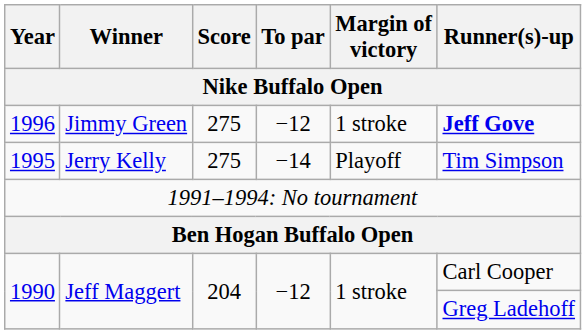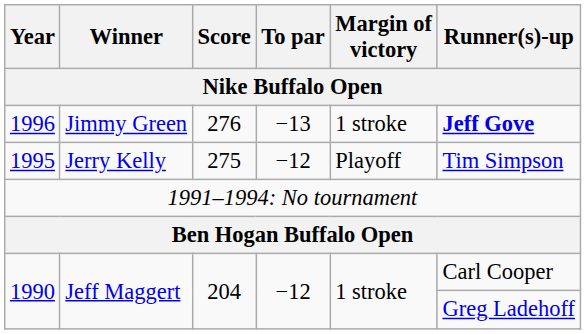 <table class=wikitable style=font-size:95%>
 <tr>
 <th>Year</th>
 <th>Winner</th>
 <th>Score</th>
 <th>To par</th>
 <th>Margin of<br>victory</th>
 <th>Runner(s)-up</th>
 </tr>
 <tr>
 <th colspan=7>Nike Buffalo Open</th>
 </tr>
 <tr>
 <td><a href='#'>1996</a></td>
 <td><a href='#'>Jimmy Green</a></td>
-<td align=center>275</td>
-<td align=center>−12</td>
+<td align=center>276</td>
+<td align=center>−13</td>
 <td>1 stroke</td>
 <td><strong><a href='#'>Jeff Gove</a></strong></td>
 </tr>
 <tr>
 <td><a href='#'>1995</a></td>
 <td><a href='#'>Jerry Kelly</a></td>
 <td align=center>275</td>
-<td align=center>−14</td>
+<td align=center>−12</td>
 <td>Playoff</td>
 <td><a href='#'>Tim Simpson</a></td>
 </tr>
 <tr>
 <td colspan=6 align=center><em>1991–1994: No tournament</em></td>
 </tr>
 <tr>
 <th colspan=7>Ben Hogan Buffalo Open</th>
 </tr>
 <tr>
 <td rowspan=2><a href='#'>1990</a></td>
 <td rowspan=2><a href='#'>Jeff Maggert</a></td>
 <td rowspan=2 align=center>204</td>
 <td rowspan=2 align=center>−12</td>
 <td rowspan=2>1 stroke</td>
 <td>Carl Cooper</td>
 </tr>
 <tr>
 <td><a href='#'>Greg Ladehoff</a></td>
 </tr>
 </table>
